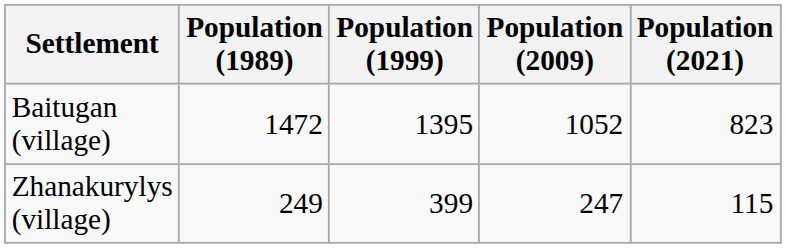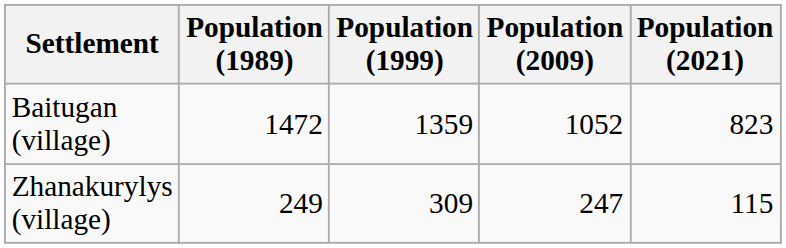 <table class="wikitable sortable" align="center">
 <tr>
 <th>Settlement</th>
 <th>Population<br>(1989)</th>
 <th>Population<br>(1999)</th>
 <th>Population<br>(2009)</th>
 <th>Population<br>(2021)</th>
 </tr>
 <tr>
 <td>Baitugan<br>(village)</td>
 <td align="right">1472</td>
-<td align="right">1395</td>
+<td align="right">1359</td>
 <td align="right">1052</td>
 <td align="right">823</td>
 </tr>
 <tr>
 <td>Zhanakurylys<br>(village)</td>
 <td align="right">249</td>
-<td align="right">399</td>
+<td align="right">309</td>
 <td align="right">247</td>
 <td align="right">115</td>
 </tr>
 </table>
